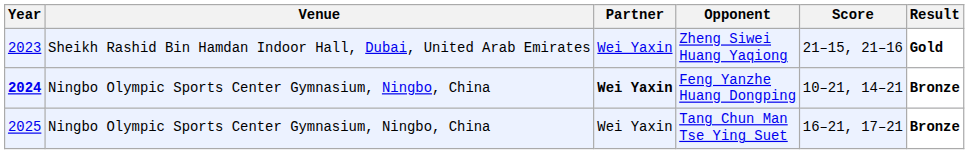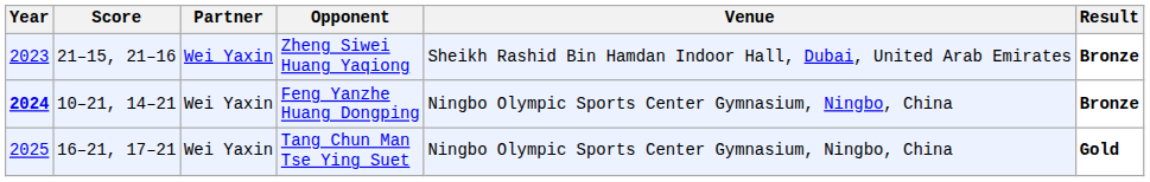 <table class="sortable wikitable" style="font-size: 90%">
 <tr>
 <th>Year</th>
-<th>Venue</th>
+<th>Score</th>
 <th>Partner</th>
 <th>Opponent</th>
-<th>Score</th>
+<th>Venue</th>
 <th>Result</th>
 </tr>
 <tr style="background:#ECF2FF">
 <td align="center"><a href='#'>2023</a></td>
-<td align="left">Sheikh Rashid Bin Hamdan Indoor Hall, <a href='#'>Dubai</a>, United Arab Emirates</td>
+<td align="left">21–15, 21–16</td>
 <td align="left"> <a href='#'>Wei Yaxin</a></td>
 <td align="left"> <a href='#'>Zheng Siwei</a><br> <a href='#'>Huang Yaqiong</a></td>
-<td align="left">21–15, 21–16</td>
-<td style="text-align:left; background:white"> <strong>Gold</strong></td>
+<td align="left">Sheikh Rashid Bin Hamdan Indoor Hall, <a href='#'>Dubai</a>, United Arab Emirates</td>
+<td style="text-align:left; background:white"> <strong>Bronze</strong></td>
 </tr>
 <tr style="background:#ECF2FF">
 <td align="center"><strong><a href='#'>2024</a></strong></td>
+<td align="left">10–21, 14–21</td>
+<td align="left"> Wei Yaxin</td>
+<td align="left"> <a href='#'>Feng Yanzhe</a><br> <a href='#'>Huang Dongping</a></td>
 <td align="left">Ningbo Olympic Sports Center Gymnasium, <a href='#'>Ningbo</a>, China</td>
-<td align="left"><strong> Wei Yaxin</strong></td>
-<td align="left"> <a href='#'>Feng Yanzhe</a><br> <a href='#'>Huang Dongping</a></td>
-<td align="left">10–21, 14–21</td>
 <td style="text-align:left; background:white"> <strong>Bronze</strong></td>
 </tr>
 <tr style="background:#ECF2FF">
 <td align="center"><a href='#'>2025</a></td>
-<td align="left">Ningbo Olympic Sports Center Gymnasium, Ningbo, China</td>
+<td align="left">16–21, 17–21</td>
 <td align="left"> Wei Yaxin</td>
 <td align="left"> <a href='#'>Tang Chun Man</a><br> <a href='#'>Tse Ying Suet</a></td>
-<td align="left">16–21, 17–21</td>
-<td style="text-align:left; background:white"> <strong>Bronze</strong></td>
+<td align="left">Ningbo Olympic Sports Center Gymnasium, Ningbo, China</td>
+<td style="text-align:left; background:white"> <strong>Gold</strong></td>
 </tr>
 </table>
